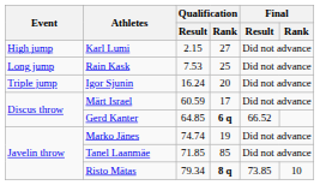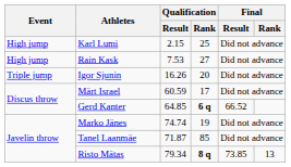 <table class="wikitable" border="1" style="font-size:90%">
 <tr>
 <th rowspan="2" width=100>Event</th>
 <th rowspan="2" width=120>Athletes</th>
 <th colspan="2">Qualification</th>
 <th colspan="2">Final</th>
 </tr>
 <tr>
 <th>Result</th>
 <th>Rank</th>
 <th>Result</th>
 <th>Rank</th>
 </tr>
 <tr>
 <td><a href='#'>High jump</a></td>
 <td><a href='#'>Karl Lumi</a></td>
 <td align=center>2.15</td>
-<td align=center>27</td>
+<td align=center>25</td>
 <td align=center colspan="2">Did not advance</td>
 </tr>
 <tr>
-<td><a href='#'>Long jump</a></td>
+<td><a href='#'>High jump</a></td>
 <td><a href='#'>Rain Kask</a></td>
 <td align=center>7.53</td>
-<td align=center>25</td>
+<td align=center>27</td>
 <td align=center colspan="2">Did not advance</td>
 </tr>
 <tr>
 <td><a href='#'>Triple jump</a></td>
 <td><a href='#'>Igor Sjunin</a></td>
-<td align=center>16.24</td>
+<td align=center>16.26</td>
 <td align=center>20</td>
 <td align=center colspan="2">Did not advance</td>
 </tr>
 <tr>
 <td rowspan=2><a href='#'>Discus throw</a></td>
 <td><a href='#'>Märt Israel</a></td>
 <td align=center>60.59</td>
 <td align=center>17</td>
 <td align=center colspan="2">Did not advance</td>
 </tr>
 <tr>
 <td><a href='#'>Gerd Kanter</a></td>
 <td align=center>64.85</td>
 <td align=center><strong>6 q</strong></td>
 <td align=center>66.52</td>
 <td align=center></td>
 </tr>
 <tr>
 <td rowspan=3><a href='#'>Javelin throw</a></td>
 <td><a href='#'>Marko Jänes</a></td>
 <td align=center>74.74</td>
 <td align=center>19</td>
 <td align=center colspan="2">Did not advance</td>
 </tr>
 <tr>
 <td><a href='#'>Tanel Laanmäe</a></td>
-<td align=center>71.85</td>
+<td align=center>71.87</td>
 <td align=center>85</td>
 <td align=center colspan="2">Did not advance</td>
 </tr>
 <tr>
 <td><a href='#'>Risto Mätas</a></td>
 <td align=center>79.34</td>
 <td align=center><strong>8 q</strong></td>
 <td align=center>73.85</td>
-<td align=center>10</td>
+<td align=center>13</td>
 </tr>
 </table>
